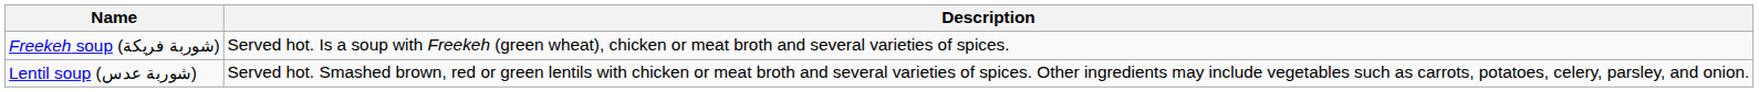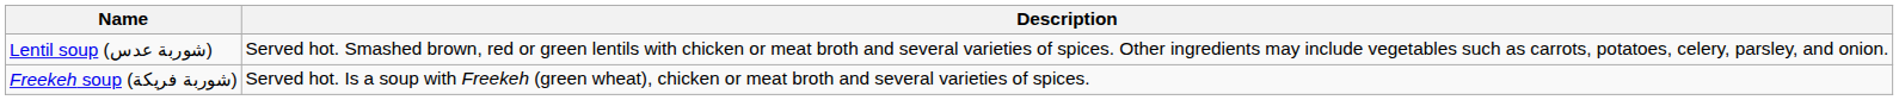 <table class="wikitable">
 <tr>
 <th>Name</th>
 <th>Description</th>
 </tr>
 <tr>
+<td><a href='#'>Lentil soup</a> (شوربة عدس)</td>
+<td>Served hot. Smashed brown, red or green lentils with chicken or meat broth and several varieties of spices. Other ingredients may include vegetables such as carrots, potatoes, celery, parsley, and onion.</td>
+</tr>
+<tr>
 <td><a href='#'><em>Freekeh</em> soup</a> (شوربة فريكة)</td>
 <td>Served hot. Is a soup with <em>Freekeh</em> (green wheat), chicken or meat broth and several varieties of spices.</td>
 </tr>
-<tr>
-<td><a href='#'>Lentil soup</a> (شوربة عدس)</td>
-<td>Served hot. Smashed brown, red or green lentils with chicken or meat broth and several varieties of spices. Other ingredients may include vegetables such as carrots, potatoes, celery, parsley, and onion.</td>
-</tr>
 </table>
